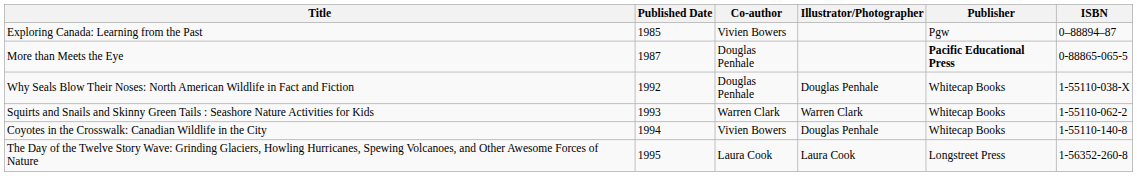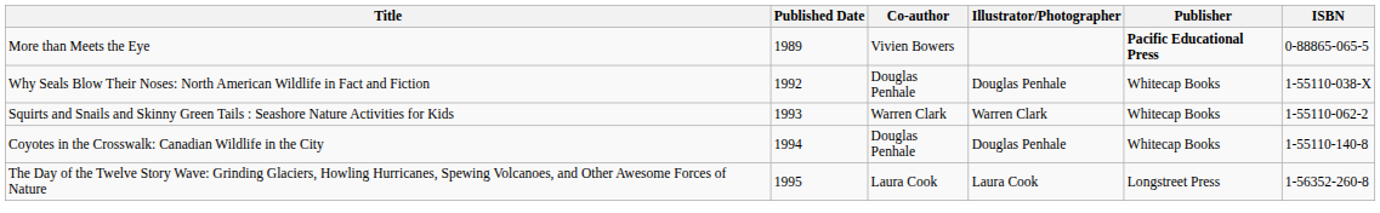 <table class="wikitable sortable">
 <tr>
 <th><strong>Title</strong></th>
 <th><strong>Published Date</strong></th>
 <th><strong>Co-author</strong></th>
 <th><strong>Illustrator/Photographer</strong></th>
 <th><strong>Publisher</strong></th>
 <th><strong>ISBN</strong></th>
 </tr>
 <tr>
-<td>Exploring Canada: Learning from the Past</td>
-<td>1985</td>
+<td>More than Meets the Eye</td>
+<td>1989</td>
 <td>Vivien Bowers</td>
-<td></td>
-<td>Pgw</td>
-<td>0–88894–87</td>
-</tr>
-<tr>
-<td>More than Meets the Eye</td>
-<td>1987</td>
-<td>Douglas Penhale</td>
 <td></td>
 <td><strong>Pacific Educational Press</strong></td>
 <td>0-88865-065-5</td>
 </tr>
 <tr>
 <td>Why Seals Blow Their Noses: North American Wildlife in Fact and Fiction</td>
 <td>1992</td>
 <td>Douglas Penhale</td>
 <td>Douglas Penhale</td>
 <td>Whitecap Books</td>
 <td>1-55110-038-X</td>
 </tr>
 <tr>
 <td>Squirts and Snails and Skinny Green Tails : Seashore Nature Activities for Kids</td>
 <td>1993</td>
 <td>Warren Clark</td>
 <td>Warren Clark</td>
 <td>Whitecap Books</td>
 <td>1-55110-062-2</td>
 </tr>
 <tr>
 <td>Coyotes in the Crosswalk: Canadian Wildlife in the City</td>
 <td>1994</td>
-<td>Vivien Bowers</td>
+<td>Douglas Penhale</td>
 <td>Douglas Penhale</td>
 <td>Whitecap Books</td>
 <td>1-55110-140-8</td>
 </tr>
 <tr>
 <td>The Day of the Twelve Story Wave: Grinding Glaciers, Howling Hurricanes, Spewing Volcanoes, and Other Awesome Forces of Nature</td>
 <td>1995</td>
 <td>Laura Cook</td>
 <td>Laura Cook</td>
 <td>Longstreet Press</td>
 <td>1-56352-260-8</td>
 </tr>
 </table>
